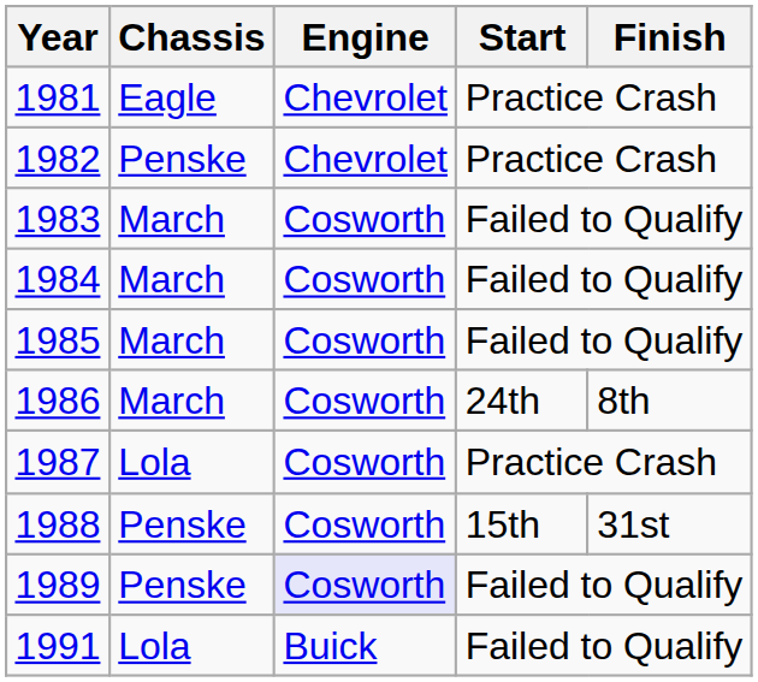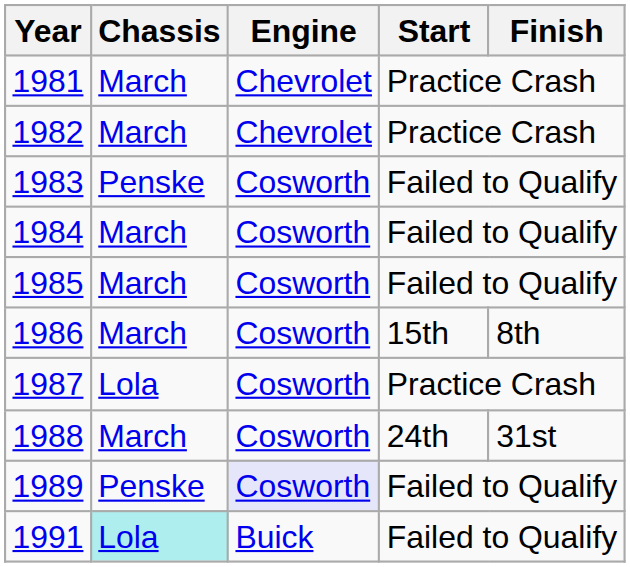 <table class="wikitable" style="font-size: 95%;">
 <tr>
 <th>Year</th>
 <th>Chassis</th>
 <th>Engine</th>
 <th>Start</th>
 <th>Finish</th>
 </tr>
 <tr>
 <td><a href='#'>1981</a></td>
-<td><a href='#'>Eagle</a></td>
+<td><a href='#'>March</a></td>
 <td><a href='#'>Chevrolet</a></td>
 <td colspan=2>Practice Crash</td>
 </tr>
 <tr>
 <td><a href='#'>1982</a></td>
-<td><a href='#'>Penske</a></td>
+<td><a href='#'>March</a></td>
 <td><a href='#'>Chevrolet</a></td>
 <td colspan=2>Practice Crash</td>
 </tr>
 <tr>
 <td><a href='#'>1983</a></td>
-<td><a href='#'>March</a></td>
+<td><a href='#'>Penske</a></td>
 <td><a href='#'>Cosworth</a></td>
 <td colspan=2>Failed to Qualify</td>
 </tr>
 <tr>
 <td><a href='#'>1984</a></td>
 <td><a href='#'>March</a></td>
 <td><a href='#'>Cosworth</a></td>
 <td colspan=2>Failed to Qualify</td>
 </tr>
 <tr>
 <td><a href='#'>1985</a></td>
 <td><a href='#'>March</a></td>
 <td><a href='#'>Cosworth</a></td>
 <td colspan=2>Failed to Qualify</td>
 </tr>
 <tr>
 <td><a href='#'>1986</a></td>
 <td><a href='#'>March</a></td>
 <td><a href='#'>Cosworth</a></td>
-<td>24th</td>
+<td>15th</td>
 <td>8th</td>
 </tr>
 <tr>
 <td><a href='#'>1987</a></td>
 <td><a href='#'>Lola</a></td>
 <td><a href='#'>Cosworth</a></td>
 <td colspan=2>Practice Crash</td>
 </tr>
 <tr>
 <td><a href='#'>1988</a></td>
-<td><a href='#'>Penske</a></td>
+<td><a href='#'>March</a></td>
 <td><a href='#'>Cosworth</a></td>
-<td>15th</td>
+<td>24th</td>
 <td>31st</td>
 </tr>
 <tr>
 <td><a href='#'>1989</a></td>
 <td><a href='#'>Penske</a></td>
 <td style="background: lavender;"><a href='#'>Cosworth</a></td>
 <td colspan=2>Failed to Qualify</td>
 </tr>
 <tr>
 <td><a href='#'>1991</a></td>
-<td><a href='#'>Lola</a></td>
+<td style="background: paleturquoise;"><a href='#'>Lola</a></td>
 <td><a href='#'>Buick</a></td>
 <td colspan=2>Failed to Qualify</td>
 </tr>
 </table>
